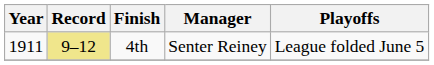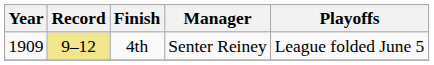 <table class="wikitable">
 <tr>
 <th>Year</th>
 <th>Record</th>
 <th>Finish</th>
 <th>Manager</th>
 <th>Playoffs</th>
 </tr>
 <tr align=center>
-<td>1911</td>
+<td>1909</td>
 <td style="background: khaki;">9–12</td>
 <td>4th</td>
 <td>Senter Reiney</td>
 <td>League folded June 5</td>
 </tr>
 <tr align=center>
 </tr>
 </table>
